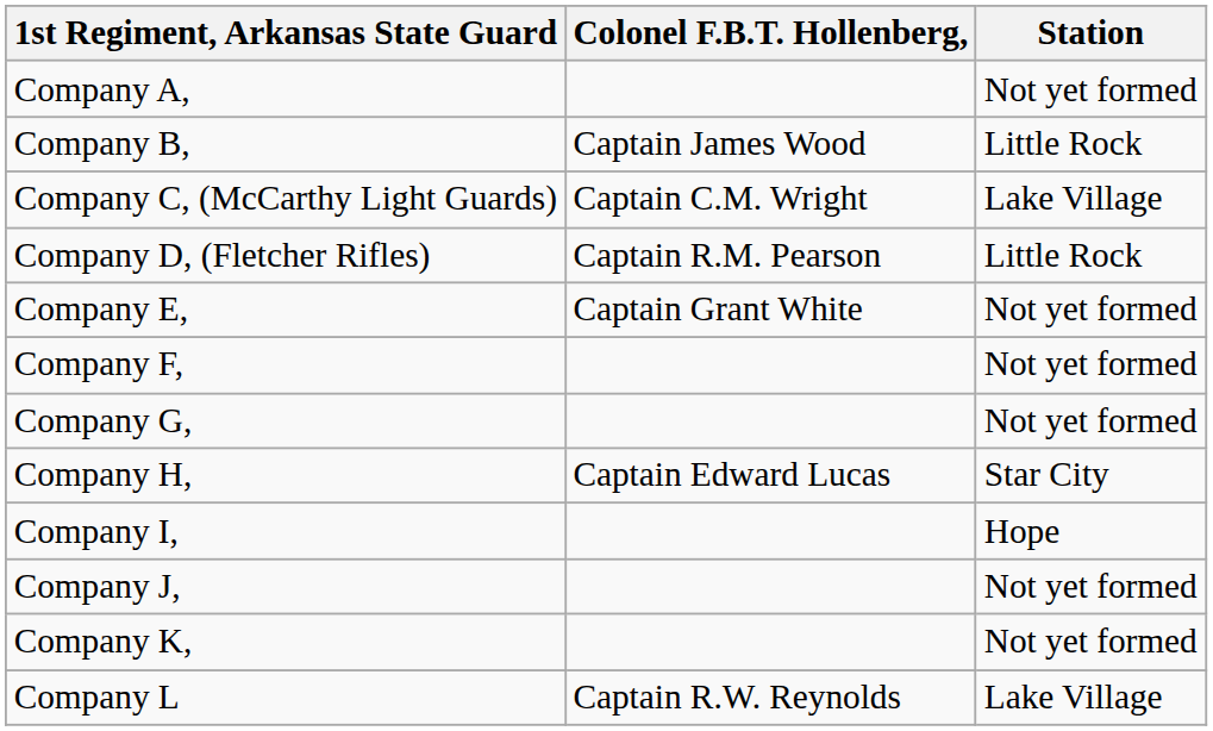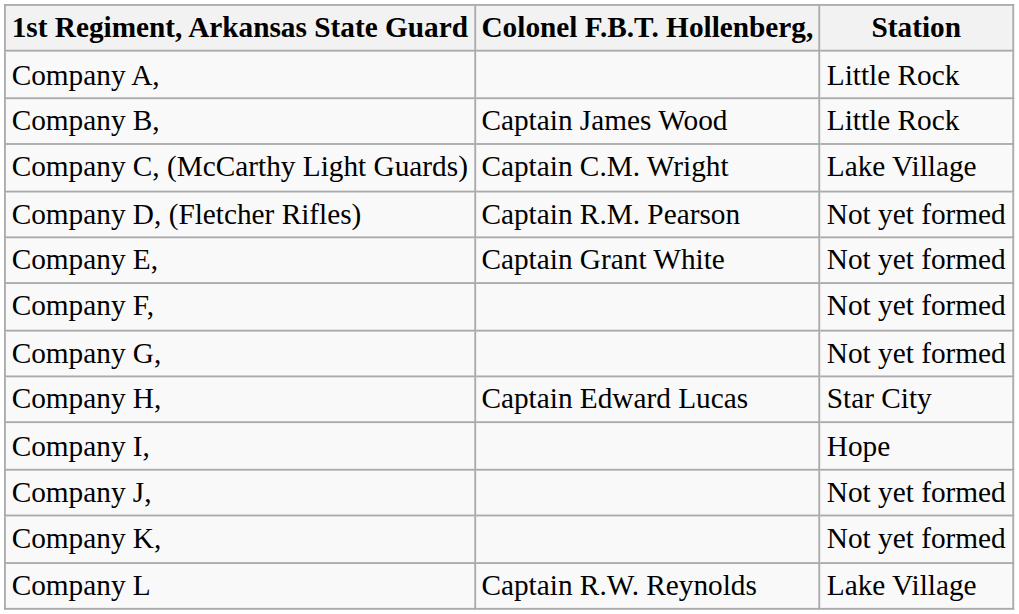 <table class="wikitable">
 <tr>
 <th>1st Regiment, Arkansas State Guard</th>
 <th>Colonel F.B.T. Hollenberg,</th>
 <th>Station</th>
 </tr>
 <tr>
 <td>Company A,</td>
 <td></td>
-<td>Not yet formed</td>
+<td>Little Rock</td>
 </tr>
 <tr>
 <td>Company B,</td>
 <td>Captain James Wood</td>
 <td>Little Rock</td>
 </tr>
 <tr>
 <td>Company C, (McCarthy Light Guards)</td>
 <td>Captain C.M. Wright</td>
 <td>Lake Village</td>
 </tr>
 <tr>
 <td>Company D, (Fletcher Rifles)</td>
 <td>Captain R.M. Pearson</td>
-<td>Little Rock</td>
+<td>Not yet formed</td>
 </tr>
 <tr>
 <td>Company E,</td>
 <td>Captain Grant White</td>
 <td>Not yet formed</td>
 </tr>
 <tr>
 <td>Company F,</td>
 <td></td>
 <td>Not yet formed</td>
 </tr>
 <tr>
 <td>Company G,</td>
 <td></td>
 <td>Not yet formed</td>
 </tr>
 <tr>
 <td>Company H,</td>
 <td>Captain Edward Lucas</td>
 <td>Star City</td>
 </tr>
 <tr>
 <td>Company I,</td>
 <td></td>
 <td>Hope</td>
 </tr>
 <tr>
 <td>Company J,</td>
 <td></td>
 <td>Not yet formed</td>
 </tr>
 <tr>
 <td>Company K,</td>
 <td></td>
 <td>Not yet formed</td>
 </tr>
 <tr>
 <td>Company L</td>
 <td>Captain R.W. Reynolds</td>
 <td>Lake Village</td>
 </tr>
 </table>
